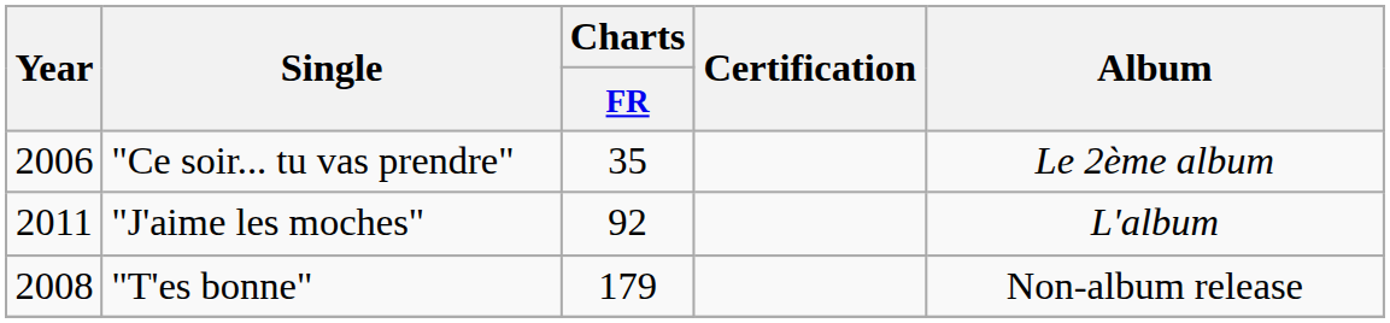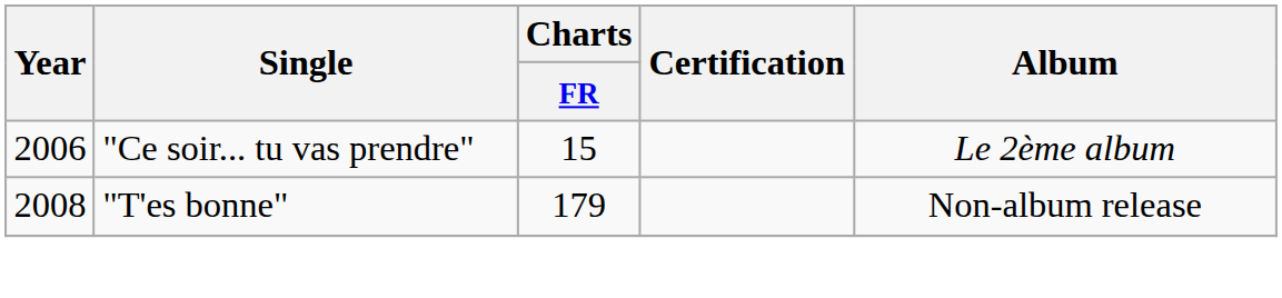 <table class="wikitable">
 <tr>
 <th align="center" rowspan="2">Year</th>
 <th align="center" rowspan="2" width="180">Single</th>
 <th align="center" colspan="1">Charts</th>
 <th align="center" rowspan="2" width="70">Certification</th>
 <th align="center" rowspan="2" width="180">Album</th>
 </tr>
 <tr>
 <th width="20"><small><a href='#'>FR</a></small><br></th>
 </tr>
 <tr>
 <td align="center" rowspan="1">2006</td>
 <td>"Ce soir... tu vas prendre"</td>
-<td align="center">35</td>
+<td align="center">15</td>
 <td align="center"></td>
 <td align="center" rowspan="1"><em>Le 2ème album</em></td>
-</tr>
-<tr>
-<td align="center" rowspan="1">2011</td>
-<td>"J'aime les moches"</td>
-<td align="center">92</td>
-<td align="center"></td>
-<td align="center" rowspan="1"><em>L'album</em></td>
 </tr>
 <tr>
 <td align="center" rowspan="1">2008</td>
 <td>"T'es bonne"</td>
 <td align="center">179</td>
 <td align="center"></td>
 <td align="center" rowspan="1">Non-album release</td>
 </tr>
 <tr>
 </tr>
 </table>
